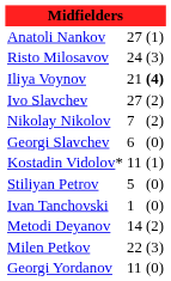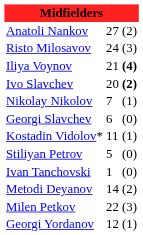 <table class="toccolours" border="0" cellpadding="2" cellspacing="0" align="left" style="margin:0.5em;">
 <tr>
 <th colspan="4" align="center" bgcolor="#FF2020"><span>Midfielders</span></th>
 </tr>
 <tr>
 <td> <a href='#'>Anatoli Nankov</a></td>
 <td>27</td>
-<td>(1)</td>
+<td>(2)</td>
 </tr>
 <tr>
 <td> <a href='#'>Risto Milosavov</a></td>
 <td>24</td>
 <td>(3)</td>
 </tr>
 <tr>
 <td> <a href='#'>Iliya Voynov</a></td>
 <td>21</td>
 <td><strong>(4)</strong></td>
 </tr>
 <tr>
 <td> <a href='#'>Ivo Slavchev</a></td>
-<td>27</td>
-<td>(2)</td>
+<td>20</td>
+<td><strong>(2)</strong></td>
 </tr>
 <tr>
 <td> <a href='#'>Nikolay Nikolov</a></td>
 <td>7</td>
-<td>(2)</td>
+<td>(1)</td>
 </tr>
 <tr>
 <td> <a href='#'>Georgi Slavchev</a></td>
 <td>6</td>
 <td>(0)</td>
 </tr>
 <tr>
 <td> <a href='#'>Kostadin Vidolov</a>*</td>
 <td>11</td>
 <td>(1)</td>
 </tr>
 <tr>
 <td> <a href='#'>Stiliyan Petrov</a></td>
 <td>5</td>
 <td>(0)</td>
 </tr>
 <tr>
 <td> <a href='#'>Ivan Tanchovski</a></td>
 <td>1</td>
 <td>(0)</td>
 </tr>
 <tr>
 <td> <a href='#'>Metodi Deyanov</a></td>
 <td>14</td>
 <td>(2)</td>
 </tr>
 <tr>
 <td> <a href='#'>Milen Petkov</a></td>
 <td>22</td>
 <td>(3)</td>
 </tr>
 <tr>
 <td> <a href='#'>Georgi Yordanov</a></td>
-<td>11</td>
-<td>(0)</td>
+<td>12</td>
+<td>(1)</td>
 </tr>
 <tr>
 </tr>
 </table>
